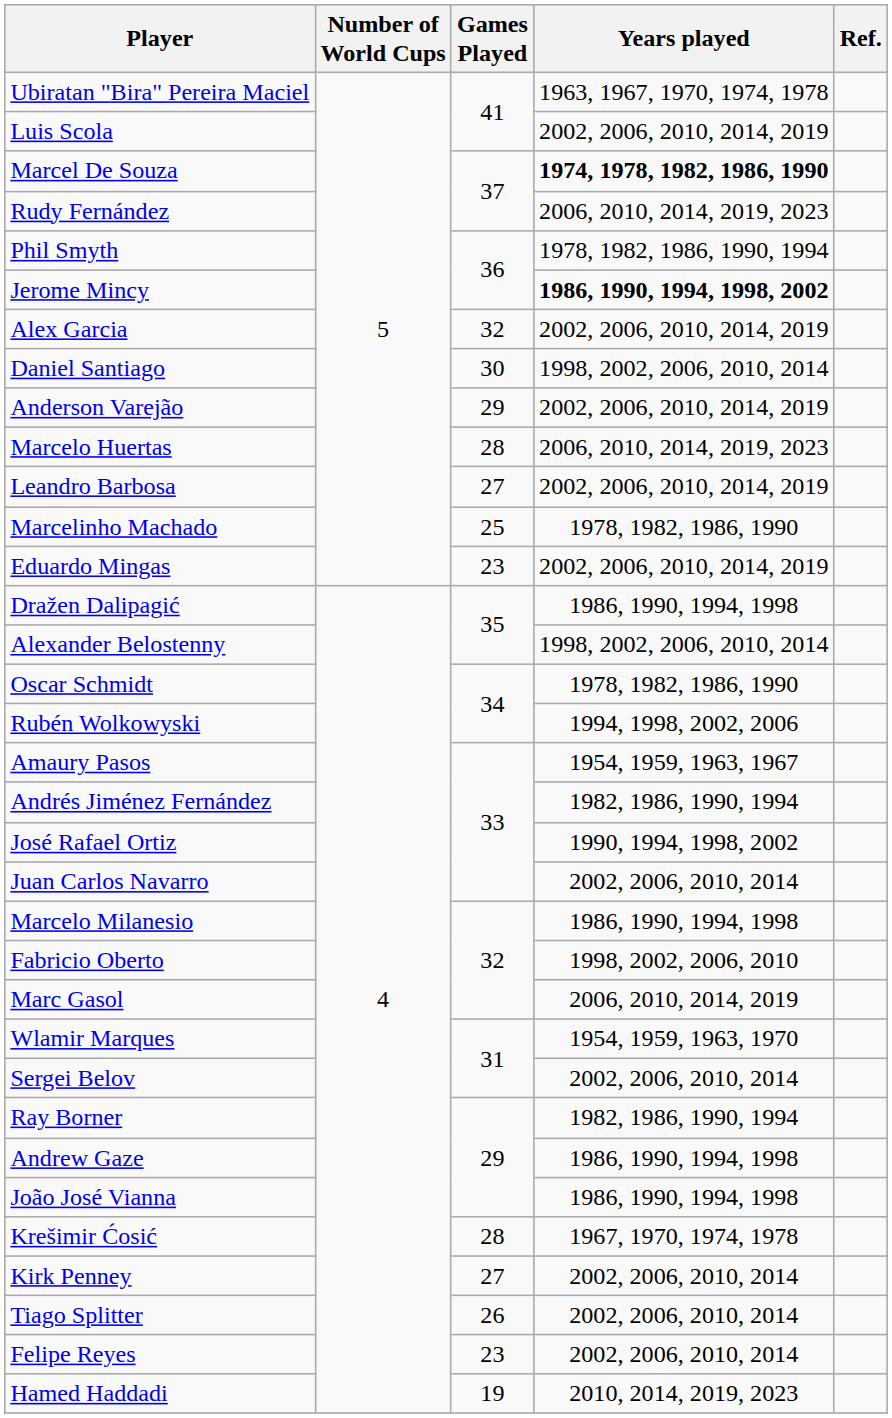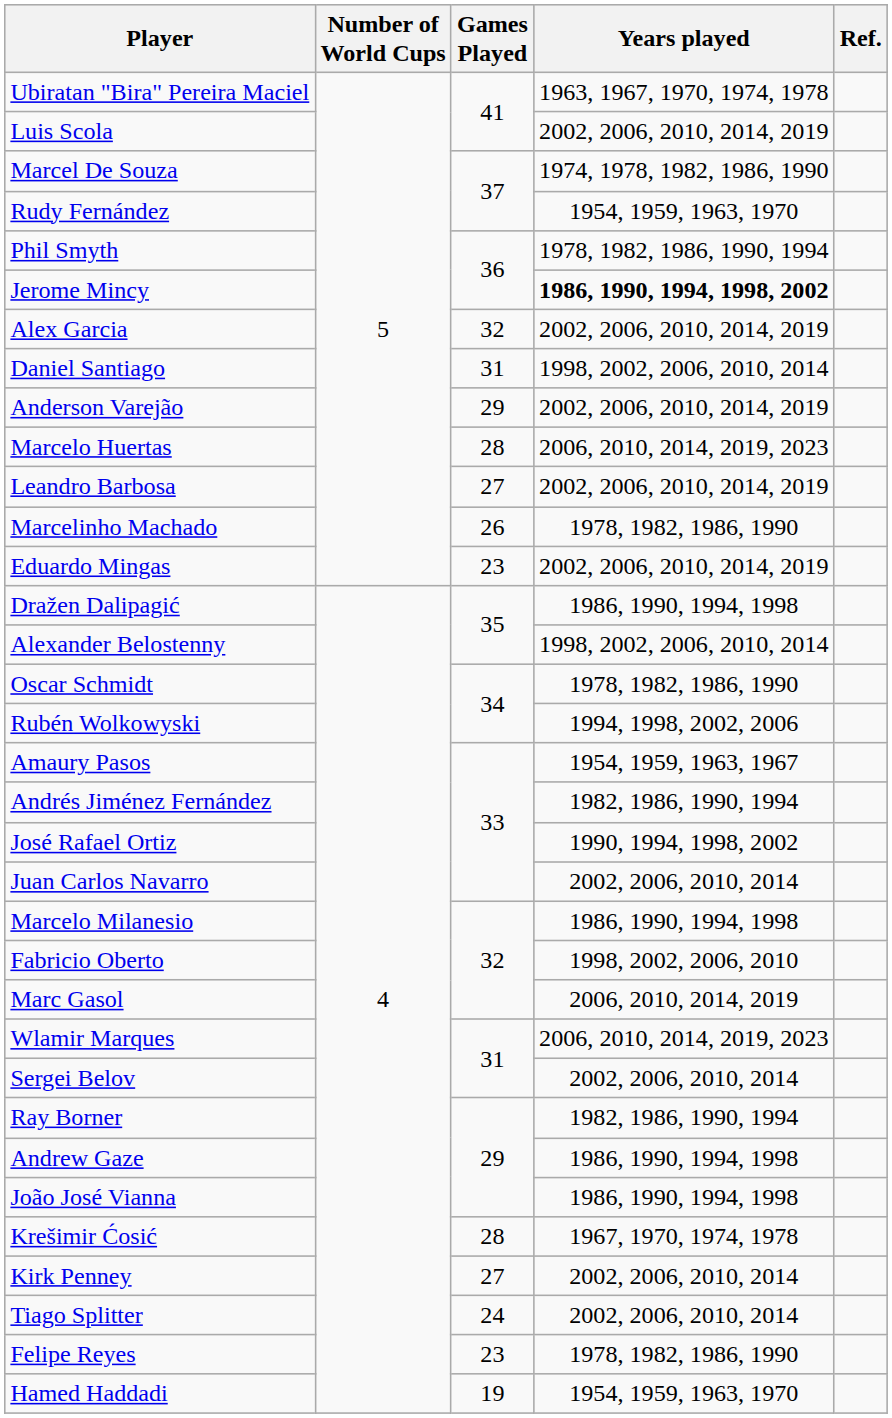 <table class="wikitable sortable" style="text-align:center; font-size:96%">
 <tr>
 <th>Player</th>
 <th>Number of <br>World Cups</th>
 <th>Games <br>Played</th>
 <th>Years played</th>
 <th>Ref.</th>
 </tr>
 <tr>
 <td style="text-align:left"> <a href='#'>Ubiratan "Bira" Pereira Maciel</a></td>
 <td rowspan="13">5</td>
 <td rowspan="2">41</td>
 <td>1963, 1967, 1970, 1974, 1978</td>
 <td><br></td>
 </tr>
 <tr>
 <td style="text-align:left"> <a href='#'>Luis Scola</a></td>
 <td>2002, 2006, 2010, 2014, 2019</td>
 <td><br></td>
 </tr>
 <tr>
 <td style="text-align:left"> <a href='#'>Marcel De Souza</a></td>
 <td rowspan="2">37</td>
-<td><strong>1974, 1978, 1982, 1986, 1990</strong></td>
+<td>1974, 1978, 1982, 1986, 1990</td>
 <td><br></td>
 </tr>
 <tr>
 <td style="text-align:left"> <a href='#'>Rudy Fernández</a></td>
-<td>2006, 2010, 2014, 2019, 2023</td>
+<td>1954, 1959, 1963, 1970</td>
 <td><br></td>
 </tr>
 <tr>
 <td style="text-align:left"> <a href='#'>Phil Smyth</a></td>
 <td rowspan="2">36</td>
 <td>1978, 1982, 1986, 1990, 1994</td>
 <td><br></td>
 </tr>
 <tr>
 <td style="text-align:left"> <a href='#'>Jerome Mincy</a></td>
 <td><strong>1986, 1990, 1994, 1998, 2002</strong></td>
 <td><br></td>
 </tr>
 <tr>
 <td style="text-align:left"> <a href='#'>Alex Garcia</a></td>
 <td>32</td>
 <td>2002, 2006, 2010, 2014, 2019</td>
 <td><br></td>
 </tr>
 <tr>
 <td style="text-align:left"> <a href='#'>Daniel Santiago</a></td>
-<td>30</td>
+<td>31</td>
 <td>1998, 2002, 2006, 2010, 2014</td>
 <td><br></td>
 </tr>
 <tr>
 <td style="text-align:left"> <a href='#'>Anderson Varejão</a></td>
 <td>29</td>
 <td>2002, 2006, 2010, 2014, 2019</td>
 <td><br></td>
 </tr>
 <tr>
 <td style="text-align:left"> <a href='#'>Marcelo Huertas</a></td>
 <td>28</td>
 <td>2006, 2010, 2014, 2019, 2023</td>
 <td><br></td>
 </tr>
 <tr>
 <td style="text-align:left"> <a href='#'>Leandro Barbosa</a></td>
 <td>27</td>
 <td>2002, 2006, 2010, 2014, 2019</td>
 <td><br></td>
 </tr>
 <tr>
 <td style="text-align:left"> <a href='#'>Marcelinho Machado</a></td>
-<td>25</td>
+<td>26</td>
 <td>1978, 1982, 1986, 1990</td>
 <td><br></td>
 </tr>
 <tr>
 <td style="text-align:left"> <a href='#'>Eduardo Mingas</a></td>
 <td>23</td>
 <td>2002, 2006, 2010, 2014, 2019</td>
 <td><br></td>
 </tr>
 <tr>
 <td style="text-align:left"> <a href='#'>Dražen Dalipagić</a></td>
 <td rowspan="21">4</td>
 <td rowspan="2">35</td>
 <td>1986, 1990, 1994, 1998</td>
 <td><br></td>
 </tr>
 <tr>
 <td style="text-align:left"> <a href='#'>Alexander Belostenny</a></td>
 <td>1998, 2002, 2006, 2010, 2014</td>
 <td><br></td>
 </tr>
 <tr>
 <td style="text-align:left"> <a href='#'>Oscar Schmidt</a></td>
 <td rowspan="2">34</td>
 <td>1978, 1982, 1986, 1990</td>
 <td><br></td>
 </tr>
 <tr>
 <td style="text-align:left"> <a href='#'>Rubén Wolkowyski</a></td>
 <td>1994, 1998, 2002, 2006</td>
 <td><br></td>
 </tr>
 <tr>
 <td style="text-align:left"> <a href='#'>Amaury Pasos</a></td>
 <td rowspan="4">33</td>
 <td>1954, 1959, 1963, 1967</td>
 <td><br></td>
 </tr>
 <tr>
 <td style="text-align:left"> <a href='#'>Andrés Jiménez Fernández</a></td>
 <td>1982, 1986, 1990, 1994</td>
 <td><br></td>
 </tr>
 <tr>
 <td style="text-align:left"> <a href='#'>José Rafael Ortiz</a></td>
 <td>1990, 1994, 1998, 2002</td>
 <td><br></td>
 </tr>
 <tr>
 <td style="text-align:left"> <a href='#'>Juan Carlos Navarro</a></td>
 <td>2002, 2006, 2010, 2014</td>
 <td><br></td>
 </tr>
 <tr>
 <td style="text-align:left"> <a href='#'>Marcelo Milanesio</a></td>
 <td rowspan="3">32</td>
 <td>1986, 1990, 1994, 1998</td>
 <td><br></td>
 </tr>
 <tr>
 <td style="text-align:left"> <a href='#'>Fabricio Oberto</a></td>
 <td>1998, 2002, 2006, 2010</td>
 <td><br></td>
 </tr>
 <tr>
 <td style="text-align:left"> <a href='#'>Marc Gasol</a></td>
 <td>2006, 2010, 2014, 2019</td>
 <td><br></td>
 </tr>
 <tr>
 <td style="text-align:left"> <a href='#'>Wlamir Marques</a></td>
 <td rowspan="2">31</td>
-<td>1954, 1959, 1963, 1970</td>
+<td>2006, 2010, 2014, 2019, 2023</td>
 <td><br></td>
 </tr>
 <tr>
 <td style="text-align:left"> <a href='#'>Sergei Belov</a></td>
 <td>2002, 2006, 2010, 2014</td>
 <td><br></td>
 </tr>
 <tr>
 <td style="text-align:left"> <a href='#'>Ray Borner</a></td>
 <td rowspan="3">29</td>
 <td>1982, 1986, 1990, 1994</td>
 <td><br></td>
 </tr>
 <tr>
 <td style="text-align:left"> <a href='#'>Andrew Gaze</a></td>
 <td>1986, 1990, 1994, 1998</td>
 <td><br></td>
 </tr>
 <tr>
 <td style="text-align:left"> <a href='#'>João José Vianna</a></td>
 <td>1986, 1990, 1994, 1998</td>
 <td><br></td>
 </tr>
 <tr>
 <td style="text-align:left"> <a href='#'>Krešimir Ćosić</a></td>
 <td>28</td>
 <td>1967, 1970, 1974, 1978</td>
 <td><br></td>
 </tr>
 <tr>
 <td style="text-align:left"> <a href='#'>Kirk Penney</a></td>
 <td>27</td>
 <td>2002, 2006, 2010, 2014</td>
 <td><br></td>
 </tr>
 <tr>
 <td style="text-align:left"> <a href='#'>Tiago Splitter</a></td>
-<td>26</td>
+<td>24</td>
 <td>2002, 2006, 2010, 2014</td>
 <td><br></td>
 </tr>
 <tr>
 <td style="text-align:left"> <a href='#'>Felipe Reyes</a></td>
 <td>23</td>
-<td>2002, 2006, 2010, 2014</td>
+<td>1978, 1982, 1986, 1990</td>
 <td><br></td>
 </tr>
 <tr>
 <td style="text-align:left"> <a href='#'>Hamed Haddadi</a></td>
 <td>19</td>
-<td>2010, 2014, 2019, 2023</td>
+<td>1954, 1959, 1963, 1970</td>
 <td><br></td>
 </tr>
 </table>
